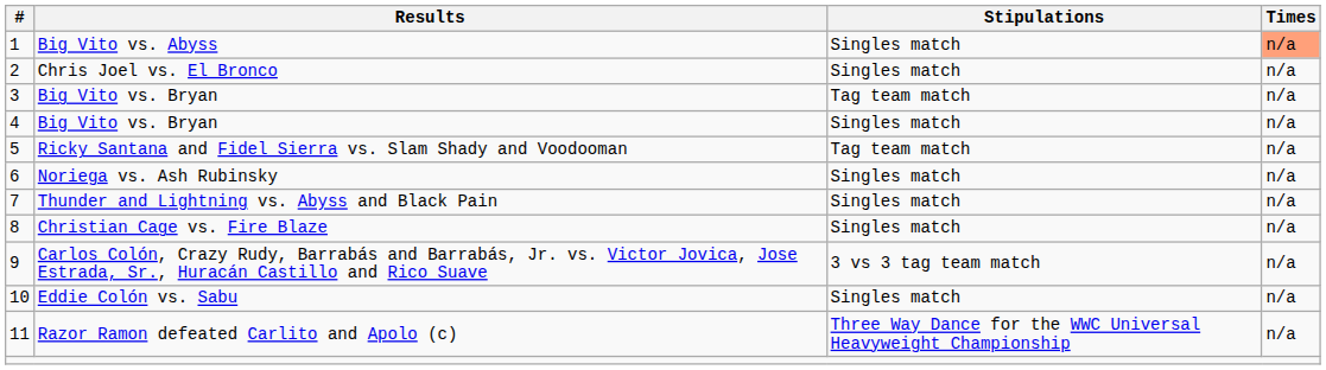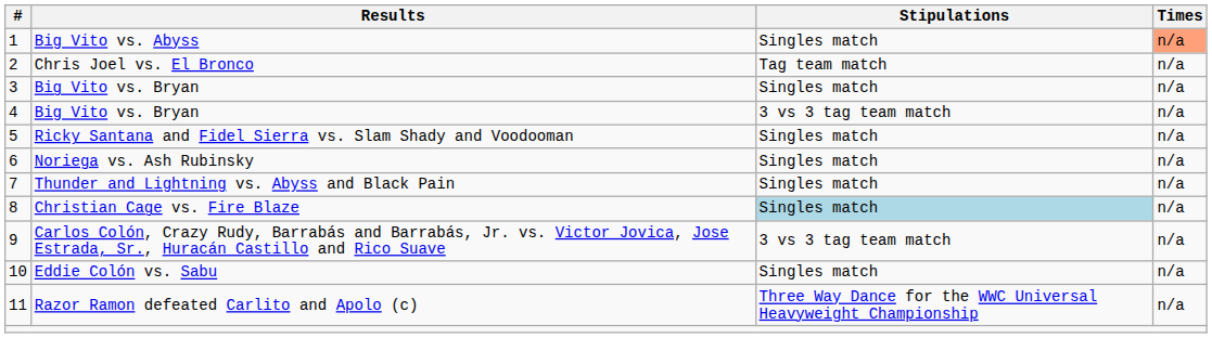 <table style="font-size: 85%" class="wikitable sortable">
 <tr>
 <th><strong>#</strong></th>
 <th><strong>Results</strong></th>
 <th><strong>Stipulations</strong></th>
 <th><strong>Times</strong></th>
 </tr>
 <tr>
 <td>1</td>
 <td><a href='#'>Big Vito</a> vs. <a href='#'>Abyss</a></td>
 <td>Singles match</td>
 <td style="background: lightsalmon;">n/a</td>
 </tr>
 <tr>
 <td>2</td>
 <td>Chris Joel vs. <a href='#'>El Bronco</a></td>
-<td>Singles match</td>
+<td>Tag team match</td>
 <td>n/a</td>
 </tr>
 <tr>
 <td>3</td>
 <td><a href='#'>Big Vito</a> vs. Bryan</td>
-<td>Tag team match</td>
+<td>Singles match</td>
 <td>n/a</td>
 </tr>
 <tr>
 <td>4</td>
 <td><a href='#'>Big Vito</a> vs. Bryan</td>
-<td>Singles match</td>
+<td>3 vs 3 tag team match</td>
 <td>n/a</td>
 </tr>
 <tr>
 <td>5</td>
 <td><a href='#'>Ricky Santana</a> and <a href='#'>Fidel Sierra</a> vs. Slam Shady and Voodooman</td>
-<td>Tag team match</td>
+<td>Singles match</td>
 <td>n/a</td>
 </tr>
 <tr>
 <td>6</td>
 <td><a href='#'>Noriega</a> vs. Ash Rubinsky</td>
 <td>Singles match</td>
 <td>n/a</td>
 </tr>
 <tr>
 <td>7</td>
 <td><a href='#'>Thunder and Lightning</a> vs. <a href='#'>Abyss</a> and Black Pain</td>
 <td>Singles match</td>
 <td>n/a</td>
 </tr>
 <tr>
 <td>8</td>
 <td><a href='#'>Christian Cage</a> vs. <a href='#'>Fire Blaze</a></td>
-<td>Singles match</td>
+<td style="background: lightblue;">Singles match</td>
 <td>n/a</td>
 </tr>
 <tr>
 <td>9</td>
 <td><a href='#'>Carlos Colón</a>, Crazy Rudy, Barrabás and Barrabás, Jr. vs. <a href='#'>Victor Jovica</a>, <a href='#'>Jose Estrada, Sr.</a>, <a href='#'>Huracán Castillo</a> and <a href='#'>Rico Suave</a></td>
 <td>3 vs 3 tag team match</td>
 <td>n/a</td>
 </tr>
 <tr>
 <td>10</td>
 <td><a href='#'>Eddie Colón</a> vs. <a href='#'>Sabu</a></td>
 <td>Singles match</td>
 <td>n/a</td>
 </tr>
 <tr>
 <td>11</td>
 <td><a href='#'>Razor Ramon</a> defeated <a href='#'>Carlito</a> and <a href='#'>Apolo</a> (c)</td>
 <td><a href='#'>Three Way Dance</a> for the <a href='#'>WWC Universal Heavyweight Championship</a></td>
 <td>n/a</td>
 </tr>
 <tr>
 <td colspan=4></td>
 </tr>
 </table>
